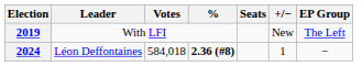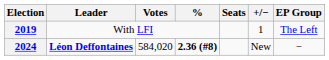 <table class="wikitable"style="text-align:center">
 <tr>
 <th>Election</th>
 <th>Leader</th>
 <th>Votes</th>
 <th>%</th>
 <th>Seats</th>
 <th>+/−</th>
 <th>EP Group</th>
 </tr>
 <tr>
 <th><a href='#'>2019</a></th>
 <td colspan="3">With <a href='#'>LFI</a></td>
 <td></td>
-<td>New</td>
+<td> 1</td>
 <td><a href='#'>The Left</a></td>
 </tr>
 <tr>
 <th><a href='#'>2024</a></th>
-<td><a href='#'>Léon Deffontaines</a></td>
-<td>584,018</td>
+<td><strong><a href='#'>Léon Deffontaines</a></strong></td>
+<td>584,020</td>
 <td><strong>2.36 (#8)</strong></td>
 <td></td>
-<td> 1</td>
+<td>New</td>
 <td>−</td>
 </tr>
 </table>
